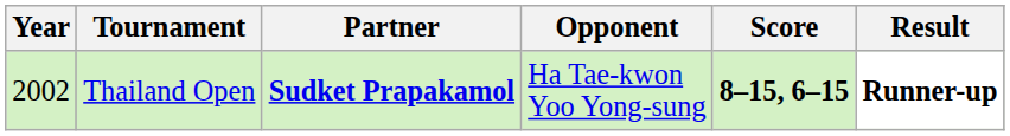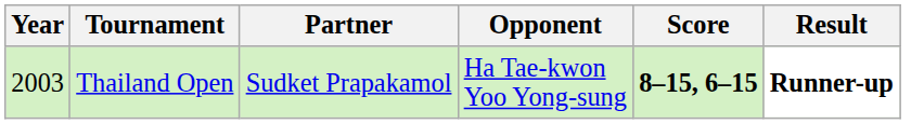 <table class="sortable wikitable" style="font-size: 100%;">
 <tr>
 <th>Year</th>
 <th>Tournament</th>
 <th>Partner</th>
 <th>Opponent</th>
 <th>Score</th>
 <th>Result</th>
 </tr>
 <tr style="background:#D4F1C5">
-<td align="center">2002</td>
+<td align="center">2003</td>
 <td align="left"><a href='#'>Thailand Open</a></td>
-<td align="left"><strong> <a href='#'>Sudket Prapakamol</a></strong></td>
+<td align="left"> <a href='#'>Sudket Prapakamol</a></td>
 <td align="left"> <a href='#'>Ha Tae-kwon</a><br> <a href='#'>Yoo Yong-sung</a></td>
 <td align="left"><strong>8–15, 6–15</strong></td>
 <td style="text-align:left; background:white"> <strong>Runner-up</strong></td>
 </tr>
 </table>
